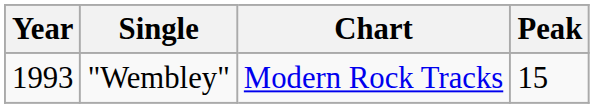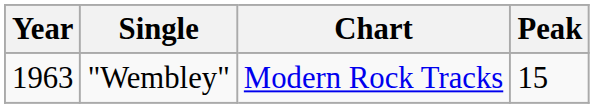 <table class="wikitable">
 <tr>
 <th>Year</th>
 <th>Single</th>
 <th>Chart</th>
 <th>Peak</th>
 </tr>
 <tr>
-<td>1993</td>
+<td>1963</td>
 <td>"Wembley"</td>
 <td><a href='#'>Modern Rock Tracks</a></td>
 <td>15</td>
 </tr>
 </table>
